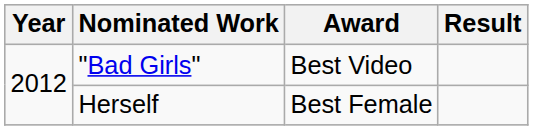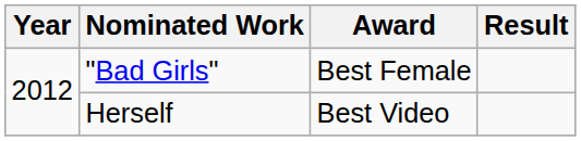 <table class="wikitable">
 <tr>
 <th>Year</th>
 <th>Nominated Work</th>
 <th>Award</th>
 <th>Result</th>
 </tr>
 <tr>
 <td rowspan="2">2012</td>
 <td>"<a href='#'>Bad Girls</a>"</td>
-<td>Best Video</td>
+<td>Best Female</td>
 <td></td>
 </tr>
 <tr>
 <td>Herself</td>
-<td>Best Female</td>
+<td>Best Video</td>
 <td></td>
 </tr>
 </table>
